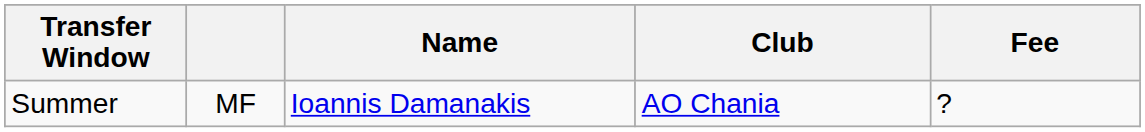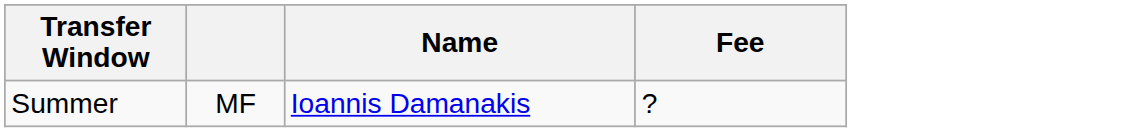 <table class="wikitable plainrowheaders">
 <tr>
 <th scope="col" style="width:6em;">Transfer Window</th>
 <th scope="col" style="width:3em;"></th>
 <th scope="col" style="width:12em;">Name</th>
-<th scope="col" style="width:10em;">Club</th>
 <th scope="col" style="width:7em;">Fee</th>
 </tr>
 <tr>
 <td>Summer</td>
 <td align="center">MF</td>
 <td> <a href='#'>Ioannis Damanakis</a></td>
-<td> <a href='#'>AO Chania</a></td>
 <td>?</td>
 </tr>
 </table>
